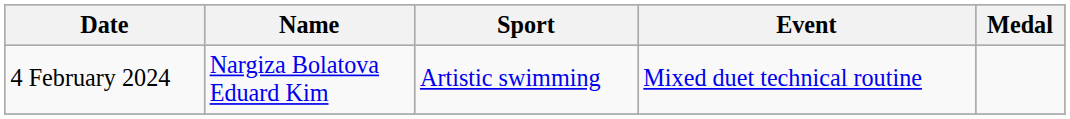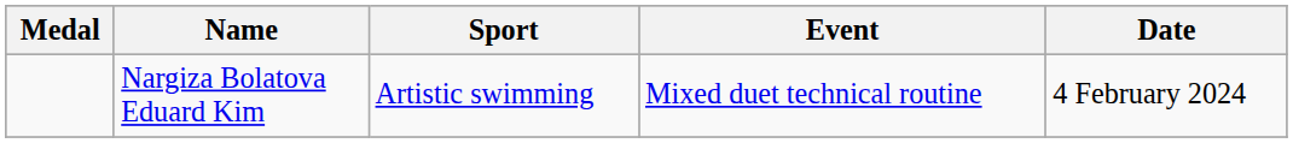 <table class="wikitable sortable" style="font-size:90%; width:50%;">
 <tr>
-<th>Date</th>
+<th>Medal</th>
 <th>Name</th>
 <th>Sport</th>
 <th>Event</th>
-<th>Medal</th>
+<th>Date</th>
 </tr>
 <tr>
-<td>4 February 2024</td>
+<td></td>
 <td><a href='#'>Nargiza Bolatova</a><br><a href='#'>Eduard Kim</a></td>
 <td><a href='#'>Artistic swimming</a></td>
 <td><a href='#'>Mixed duet technical routine</a></td>
-<td></td>
+<td>4 February 2024</td>
 </tr>
 </table>
